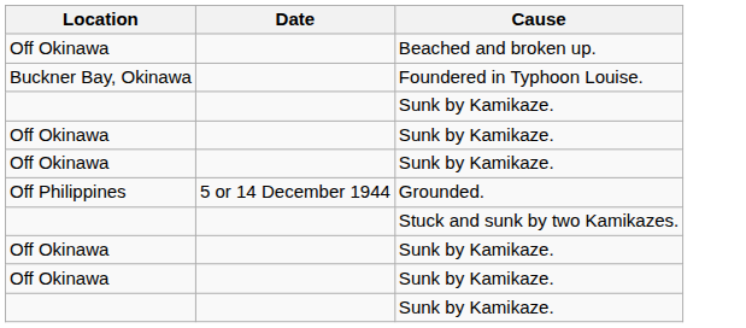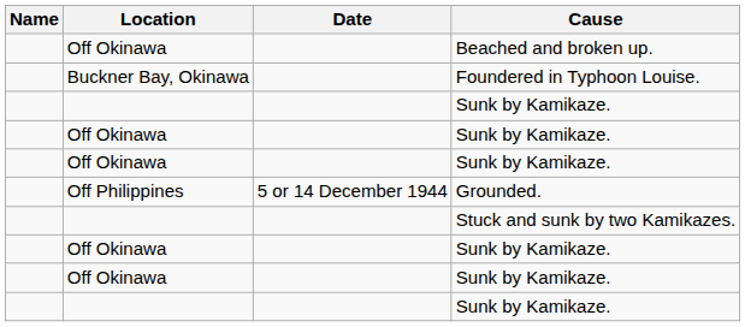 <table class="wikitable sortable">
 <tr>
+<th>Name</th>
 <th>Location</th>
 <th>Date</th>
 <th>Cause</th>
 </tr>
 <tr>
+<td></td>
 <td>Off Okinawa</td>
 <td></td>
 <td>Beached and broken up.</td>
 </tr>
 <tr>
+<td></td>
 <td>Buckner Bay, Okinawa</td>
 <td></td>
 <td>Foundered in Typhoon Louise.</td>
 </tr>
 <tr>
 <td></td>
 <td></td>
+<td></td>
 <td>Sunk by Kamikaze.</td>
 </tr>
 <tr>
+<td></td>
 <td>Off Okinawa</td>
 <td></td>
 <td>Sunk by Kamikaze.</td>
 </tr>
 <tr>
+<td></td>
 <td>Off Okinawa</td>
 <td></td>
 <td>Sunk by Kamikaze.</td>
 </tr>
 <tr>
+<td></td>
 <td>Off Philippines</td>
 <td> 5 or 14 December 1944</td>
 <td>Grounded.</td>
 </tr>
 <tr>
 <td></td>
 <td></td>
+<td></td>
 <td>Stuck and sunk by two Kamikazes.</td>
 </tr>
 <tr>
+<td></td>
 <td>Off Okinawa</td>
 <td></td>
 <td>Sunk by Kamikaze.</td>
 </tr>
 <tr>
+<td></td>
 <td>Off Okinawa</td>
 <td></td>
 <td>Sunk by Kamikaze.</td>
 </tr>
 <tr>
 <td></td>
 <td></td>
+<td></td>
 <td>Sunk by Kamikaze.</td>
 </tr>
 </table>
